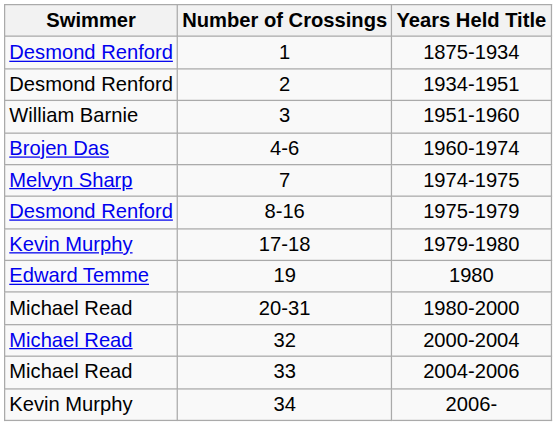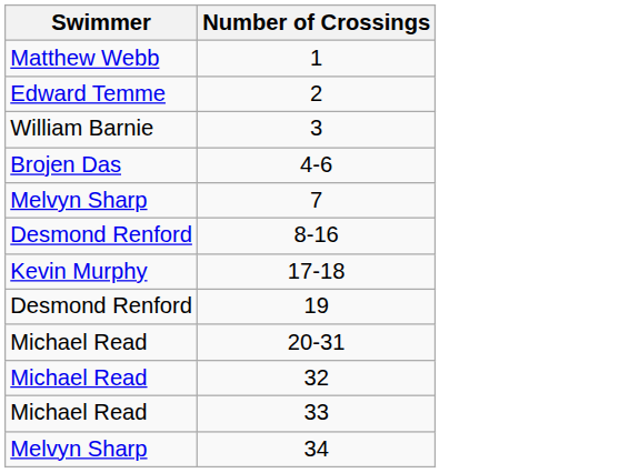 <table class="wikitable">
 <tr>
 <th>Swimmer</th>
 <th>Number of Crossings</th>
-<th>Years Held Title</th>
 </tr>
 <tr>
-<td> <a href='#'>Desmond Renford</a></td>
+<td> <a href='#'>Matthew Webb</a></td>
 <td align = "center">1</td>
-<td align = "center">1875-1934</td>
 </tr>
 <tr>
-<td> Desmond Renford</td>
+<td> <a href='#'>Edward Temme</a></td>
 <td align = "center">2</td>
-<td align = "center">1934-1951</td>
 </tr>
 <tr>
 <td> William Barnie</td>
 <td align = "center">3</td>
-<td align = "center">1951-1960</td>
 </tr>
 <tr>
 <td> <a href='#'>Brojen Das</a></td>
 <td align = "center">4-6</td>
-<td align = "center">1960-1974</td>
 </tr>
 <tr>
 <td> <a href='#'>Melvyn Sharp</a></td>
 <td align = "center">7</td>
-<td align = "center">1974-1975</td>
 </tr>
 <tr>
 <td> <a href='#'>Desmond Renford</a></td>
 <td align = "center">8-16</td>
-<td align = "center">1975-1979</td>
 </tr>
 <tr>
 <td> <a href='#'>Kevin Murphy</a></td>
 <td align = "center">17-18</td>
-<td align = "center">1979-1980</td>
 </tr>
 <tr>
-<td> <a href='#'>Edward Temme</a></td>
+<td> Desmond Renford</td>
 <td align = "center">19</td>
-<td align = "center">1980</td>
 </tr>
 <tr>
 <td> Michael Read</td>
 <td align = "center">20-31</td>
-<td align = "center">1980-2000</td>
 </tr>
 <tr>
 <td> <a href='#'>Michael Read</a></td>
 <td align = "center">32</td>
-<td align = "center">2000-2004</td>
 </tr>
 <tr>
 <td> Michael Read</td>
 <td align = "center">33</td>
-<td align = "center">2004-2006</td>
 </tr>
 <tr>
-<td> Kevin Murphy</td>
+<td> <a href='#'>Melvyn Sharp</a></td>
 <td align = "center">34</td>
-<td align = "center">2006-</td>
 </tr>
 </table>
